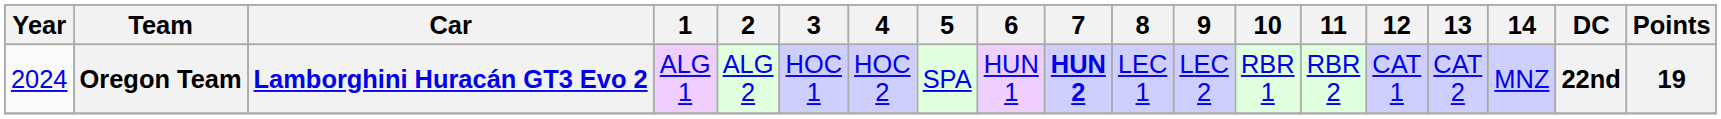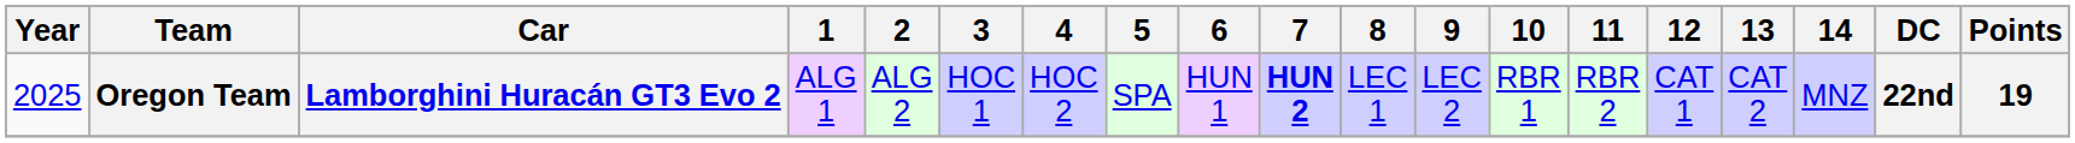 <table class="wikitable" style="text-align:center; font-size:85%">
 <tr>
 <th>Year</th>
 <th>Team</th>
 <th>Car</th>
 <th>1</th>
 <th>2</th>
 <th>3</th>
 <th>4</th>
 <th>5</th>
 <th>6</th>
 <th>7</th>
 <th>8</th>
 <th>9</th>
 <th>10</th>
 <th>11</th>
 <th>12</th>
 <th>13</th>
 <th>14</th>
 <th>DC</th>
 <th>Points</th>
 </tr>
 <tr>
-<td><a href='#'>2024</a></td>
+<td><a href='#'>2025</a></td>
 <th nowrap>Oregon Team</th>
 <th nowrap><a href='#'>Lamborghini Huracán GT3 Evo 2</a></th>
 <td style="background:#efcfff;"><a href='#'>ALG<br>1</a><br></td>
 <td style="background:#dfffdf;"><a href='#'>ALG<br>2</a><br></td>
 <td style="background:#cfcfff;"><a href='#'>HOC<br>1</a><br></td>
 <td style="background:#cfcfff;"><a href='#'>HOC<br>2</a><br></td>
 <td style="background:#dfffdf;"><a href='#'>SPA</a><br></td>
 <td style="background:#efcfff;"><a href='#'>HUN<br>1</a><br></td>
 <td style="background:#cfcfff;"><strong><a href='#'>HUN<br>2</a><br></strong></td>
 <td style="background:#cfcfff;"><a href='#'>LEC<br>1</a><br></td>
 <td style="background:#cfcfff;"><a href='#'>LEC<br>2</a><br></td>
 <td style="background:#dfffdf;"><a href='#'>RBR<br>1</a><br></td>
 <td style="background:#dfffdf;"><a href='#'>RBR<br>2</a><br></td>
 <td style="background:#cfcfff;"><a href='#'>CAT<br>1</a><br></td>
 <td style="background:#cfcfff;"><a href='#'>CAT<br>2</a><br></td>
 <td style="background:#cfcfff;"><a href='#'>MNZ</a><br></td>
 <th>22nd</th>
 <th>19</th>
 </tr>
 <tr>
 </tr>
 </table>
